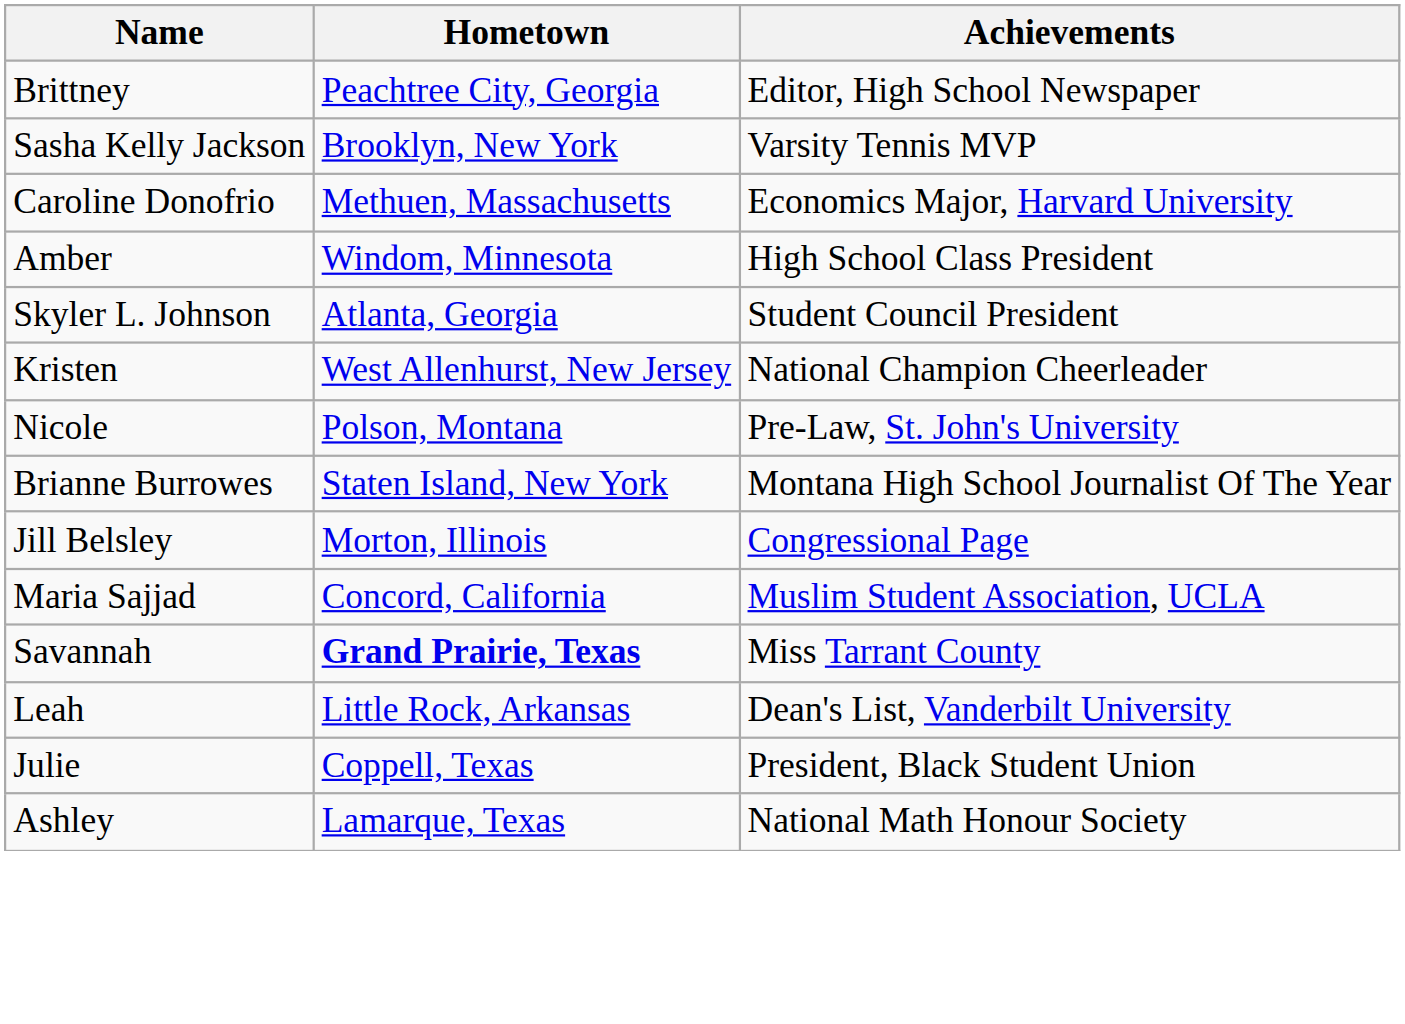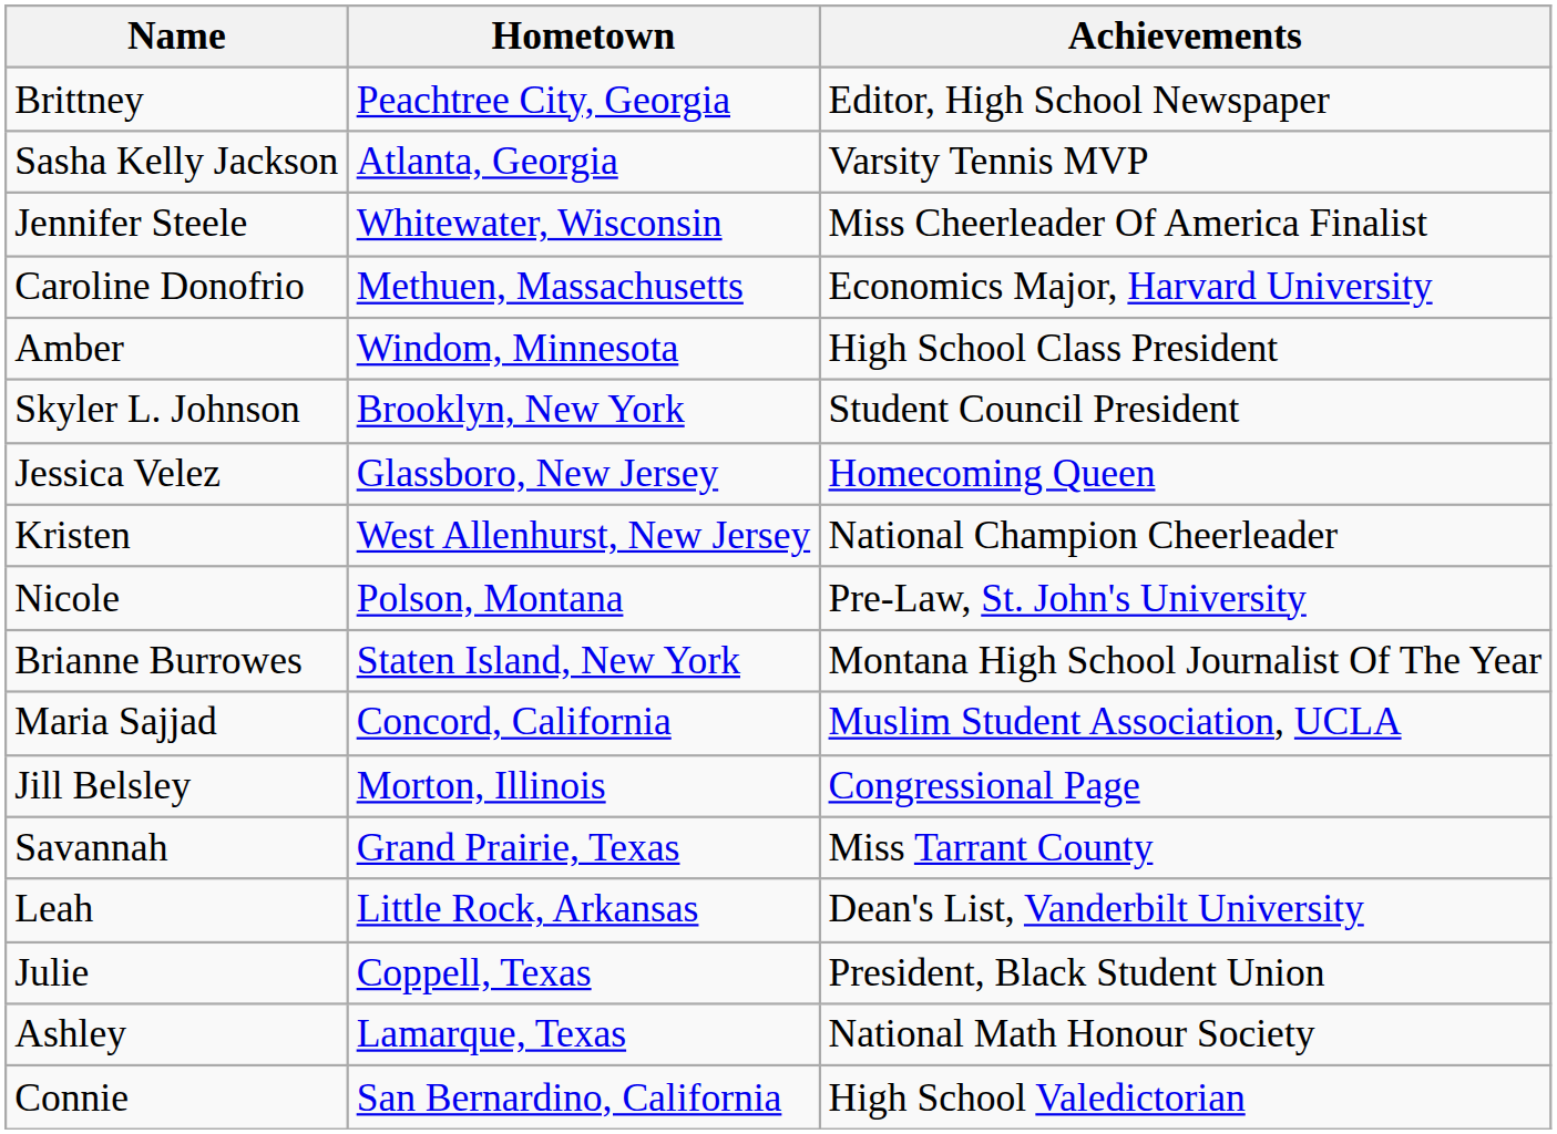 <table class="wikitable">
 <tr>
 <th>Name</th>
 <th>Hometown</th>
 <th>Achievements</th>
 </tr>
 <tr>
 <td>Brittney</td>
 <td><a href='#'>Peachtree City, Georgia</a></td>
 <td>Editor, High School Newspaper</td>
 </tr>
 <tr>
 <td>Sasha Kelly Jackson</td>
-<td><a href='#'>Brooklyn, New York</a></td>
+<td><a href='#'>Atlanta, Georgia</a></td>
 <td>Varsity Tennis MVP</td>
+</tr>
+<tr>
+<td>Jennifer Steele</td>
+<td><a href='#'>Whitewater, Wisconsin</a></td>
+<td>Miss Cheerleader Of America Finalist</td>
 </tr>
 <tr>
 <td>Caroline Donofrio</td>
 <td><a href='#'>Methuen, Massachusetts</a></td>
 <td>Economics Major, <a href='#'>Harvard University</a></td>
 </tr>
 <tr>
 <td>Amber</td>
 <td><a href='#'>Windom, Minnesota</a></td>
 <td>High School Class President</td>
 </tr>
 <tr>
 <td>Skyler L. Johnson</td>
-<td><a href='#'>Atlanta, Georgia</a></td>
+<td><a href='#'>Brooklyn, New York</a></td>
 <td>Student Council President</td>
+</tr>
+<tr>
+<td>Jessica Velez</td>
+<td><a href='#'>Glassboro, New Jersey</a></td>
+<td><a href='#'>Homecoming Queen</a></td>
 </tr>
 <tr>
 <td>Kristen</td>
 <td><a href='#'>West Allenhurst, New Jersey</a></td>
 <td>National Champion Cheerleader</td>
 </tr>
 <tr>
 <td>Nicole</td>
 <td><a href='#'>Polson, Montana</a></td>
 <td>Pre-Law, <a href='#'>St. John's University</a></td>
 </tr>
 <tr>
 <td>Brianne Burrowes</td>
 <td><a href='#'>Staten Island, New York</a></td>
 <td>Montana High School Journalist Of The Year</td>
 </tr>
 <tr>
+<td>Maria Sajjad</td>
+<td><a href='#'>Concord, California</a></td>
+<td><a href='#'>Muslim Student Association</a>, <a href='#'>UCLA</a></td>
+</tr>
+<tr>
 <td>Jill Belsley</td>
 <td><a href='#'>Morton, Illinois</a></td>
 <td><a href='#'>Congressional Page</a></td>
 </tr>
 <tr>
-<td>Maria Sajjad</td>
-<td><a href='#'>Concord, California</a></td>
-<td><a href='#'>Muslim Student Association</a>, <a href='#'>UCLA</a></td>
-</tr>
-<tr>
 <td>Savannah</td>
-<td><strong><a href='#'>Grand Prairie, Texas</a></strong></td>
+<td><a href='#'>Grand Prairie, Texas</a></td>
 <td>Miss <a href='#'>Tarrant County</a></td>
 </tr>
 <tr>
 <td>Leah</td>
 <td><a href='#'>Little Rock, Arkansas</a></td>
 <td>Dean's List, <a href='#'>Vanderbilt University</a></td>
 </tr>
 <tr>
 <td>Julie</td>
 <td><a href='#'>Coppell, Texas</a></td>
 <td>President, Black Student Union</td>
 </tr>
 <tr>
 <td>Ashley</td>
 <td><a href='#'>Lamarque, Texas</a></td>
 <td>National Math Honour Society</td>
 </tr>
+<tr>
+<td>Connie</td>
+<td><a href='#'>San Bernardino, California</a></td>
+<td>High School <a href='#'>Valedictorian</a></td>
+</tr>
 </table>
